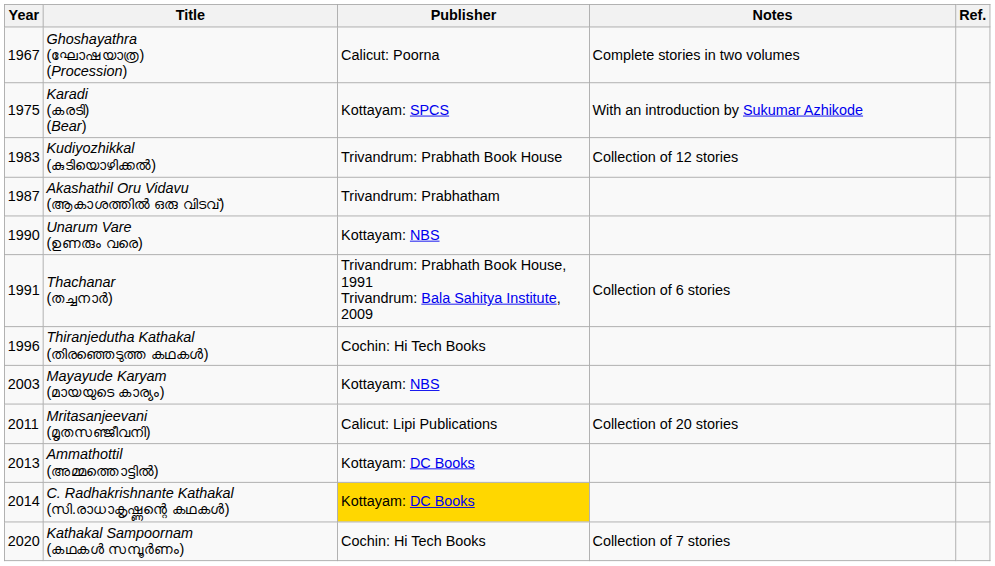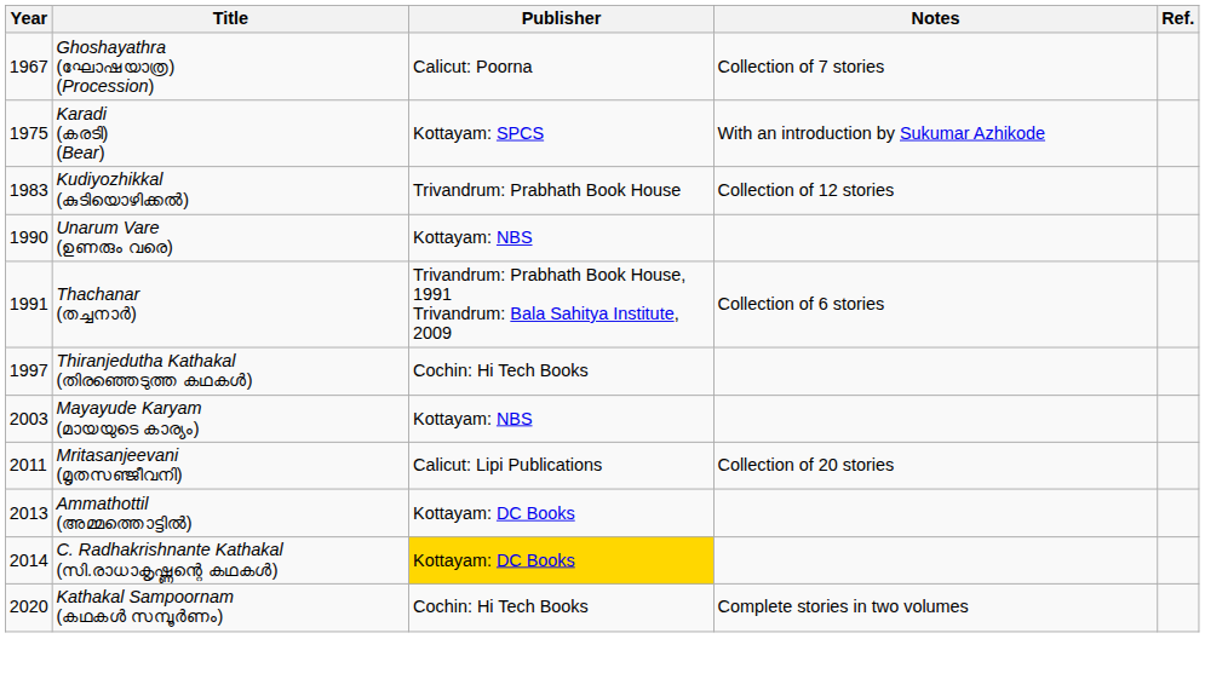 <table class="wikitable">
 <tr>
 <th>Year</th>
 <th ! style=width:20em>Title</th>
 <th ! style=width:17em>Publisher</th>
 <th ! style=width:25em>Notes</th>
 <th>Ref.</th>
 </tr>
 <tr>
 <td>1967</td>
 <td><em>Ghoshayathra</em><br>(ഘോഷയാത്ര)<br>(<em>Procession</em>)</td>
 <td>Calicut: Poorna</td>
-<td>Complete stories in two volumes</td>
+<td>Collection of 7 stories</td>
 <td></td>
 </tr>
 <tr>
 <td>1975</td>
 <td><em>Karadi</em><br>(കരടി)<br>(<em>Bear</em>)</td>
 <td>Kottayam: <a href='#'>SPCS</a></td>
 <td>With an introduction by <a href='#'>Sukumar Azhikode</a></td>
 <td></td>
 </tr>
 <tr>
 <td>1983</td>
 <td><em>Kudiyozhikkal</em><br>(കുടിയൊഴിക്കൽ)</td>
 <td>Trivandrum: Prabhath Book House</td>
 <td>Collection of 12 stories</td>
 <td></td>
 </tr>
 <tr>
-<td>1987</td>
-<td><em>Akashathil Oru Vidavu</em><br>(ആകാശത്തിൽ ഒരു വിടവ്)</td>
-<td>Trivandrum: Prabhatham</td>
-<td></td>
-<td></td>
-</tr>
-<tr>
 <td>1990</td>
 <td><em>Unarum Vare</em><br>(ഉണരും വരെ)</td>
 <td>Kottayam: <a href='#'>NBS</a></td>
 <td></td>
 <td></td>
 </tr>
 <tr>
 <td>1991</td>
 <td><em>Thachanar</em><br>(തച്ചനാർ)</td>
 <td>Trivandrum: Prabhath Book House, 1991<br>Trivandrum: <a href='#'>Bala Sahitya Institute</a>, 2009</td>
 <td>Collection of 6 stories</td>
 <td></td>
 </tr>
 <tr>
-<td>1996</td>
+<td>1997</td>
 <td><em>Thiranjedutha Kathakal</em><br>(തിരഞ്ഞെടുത്ത കഥകൾ)</td>
 <td>Cochin: Hi Tech Books</td>
 <td></td>
 <td></td>
 </tr>
 <tr>
 <td>2003</td>
 <td><em>Mayayude Karyam</em><br>(മായയുടെ കാര്യം)</td>
 <td>Kottayam: <a href='#'>NBS</a></td>
 <td></td>
 <td></td>
 </tr>
 <tr>
 <td>2011</td>
 <td><em>Mritasanjeevani</em><br>(മൃതസഞ്ജീവനി)</td>
 <td>Calicut: Lipi Publications</td>
 <td>Collection of 20 stories</td>
 <td></td>
 </tr>
 <tr>
 <td>2013</td>
 <td><em>Ammathottil</em><br>(അമ്മത്തൊട്ടിൽ)</td>
 <td>Kottayam: <a href='#'>DC Books</a></td>
 <td></td>
 <td></td>
 </tr>
 <tr>
 <td>2014</td>
 <td><em>C. Radhakrishnante Kathakal</em><br>(സി.രാധാകൃഷ്ണന്റെ കഥകൾ)</td>
 <td style="background: gold;">Kottayam: <a href='#'>DC Books</a></td>
 <td></td>
 <td></td>
 </tr>
 <tr>
 <td>2020</td>
 <td><em>Kathakal Sampoornam</em><br>(കഥകൾ സമ്പൂർണം)</td>
 <td>Cochin: Hi Tech Books</td>
-<td>Collection of 7 stories</td>
+<td>Complete stories in two volumes</td>
 <td></td>
 </tr>
 </table>
